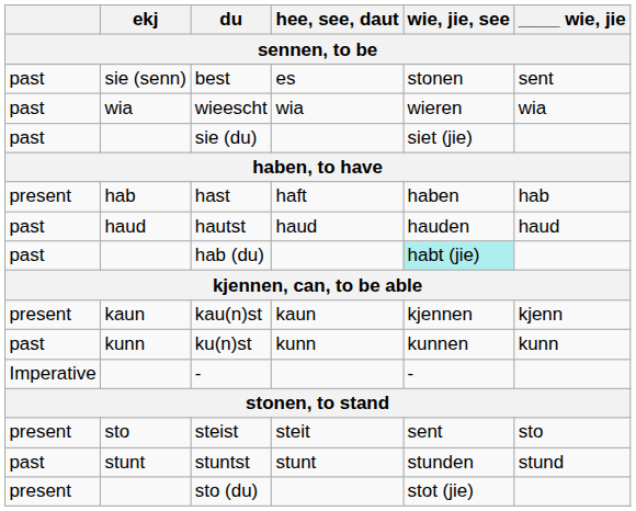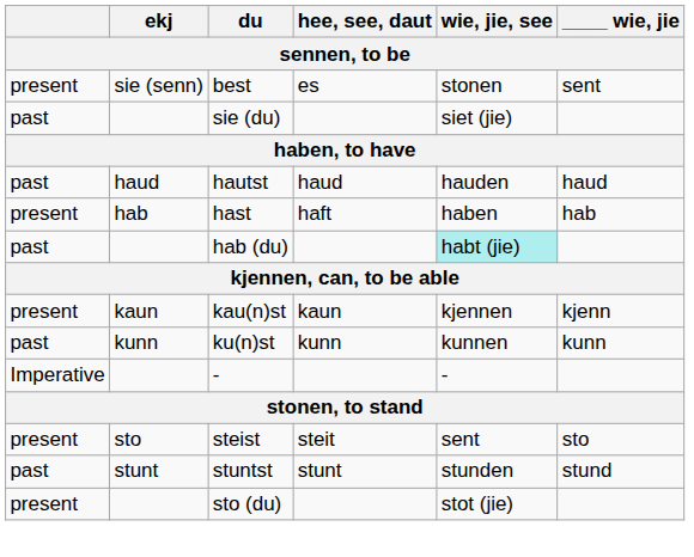 <table class="wikitable">
 <tr>
 <th></th>
 <th>ekj</th>
 <th>du</th>
 <th>hee, see, daut</th>
 <th>wie, jie, see</th>
 <th>____ wie, jie</th>
 </tr>
 <tr>
 <th colspan="6">sennen, to be</th>
 </tr>
 <tr>
-<td>past</td>
+<td>present</td>
 <td>sie (senn)</td>
 <td>best</td>
 <td>es</td>
 <td>stonen</td>
 <td>sent</td>
-</tr>
-<tr>
-<td>past</td>
-<td>wia</td>
-<td>wieescht</td>
-<td>wia</td>
-<td>wieren</td>
-<td>wia</td>
 </tr>
 <tr>
 <td>past</td>
 <td></td>
 <td>sie (du)</td>
 <td></td>
 <td>siet (jie)</td>
 </tr>
 <tr>
 <th colspan="6">haben, to have</th>
 </tr>
 <tr>
+<td>past</td>
+<td>haud</td>
+<td>hautst</td>
+<td>haud</td>
+<td>hauden</td>
+<td>haud</td>
+</tr>
+<tr>
 <td>present</td>
 <td>hab</td>
 <td>hast</td>
 <td>haft</td>
 <td>haben</td>
 <td>hab</td>
-</tr>
-<tr>
-<td>past</td>
-<td>haud</td>
-<td>hautst</td>
-<td>haud</td>
-<td>hauden</td>
-<td>haud</td>
 </tr>
 <tr>
 <td>past</td>
 <td></td>
 <td>hab (du)</td>
 <td></td>
 <td style="background: paleturquoise;">habt (jie)</td>
 </tr>
 <tr>
 <th colspan="6">kjennen, can, to be able</th>
 </tr>
 <tr>
 <td>present</td>
 <td>kaun</td>
 <td>kau(n)st</td>
 <td>kaun</td>
 <td>kjennen</td>
 <td>kjenn</td>
 </tr>
 <tr>
 <td>past</td>
 <td>kunn</td>
 <td>ku(n)st</td>
 <td>kunn</td>
 <td>kunnen</td>
 <td>kunn</td>
 </tr>
 <tr>
 <td>Imperative</td>
 <td></td>
 <td>-</td>
 <td></td>
 <td>-</td>
 </tr>
 <tr>
 <th colspan="6">stonen, to stand</th>
 </tr>
 <tr>
 <td>present</td>
 <td>sto</td>
 <td>steist</td>
 <td>steit</td>
 <td>sent</td>
 <td>sto</td>
 </tr>
 <tr>
 <td>past</td>
 <td>stunt</td>
 <td>stuntst</td>
 <td>stunt</td>
 <td>stunden</td>
 <td>stund</td>
 </tr>
 <tr>
 <td>present</td>
 <td></td>
 <td>sto (du)</td>
 <td></td>
 <td>stot (jie)</td>
 </tr>
 </table>
